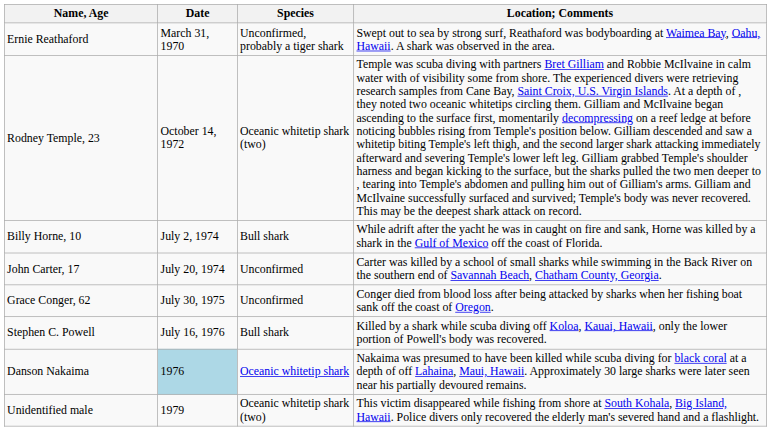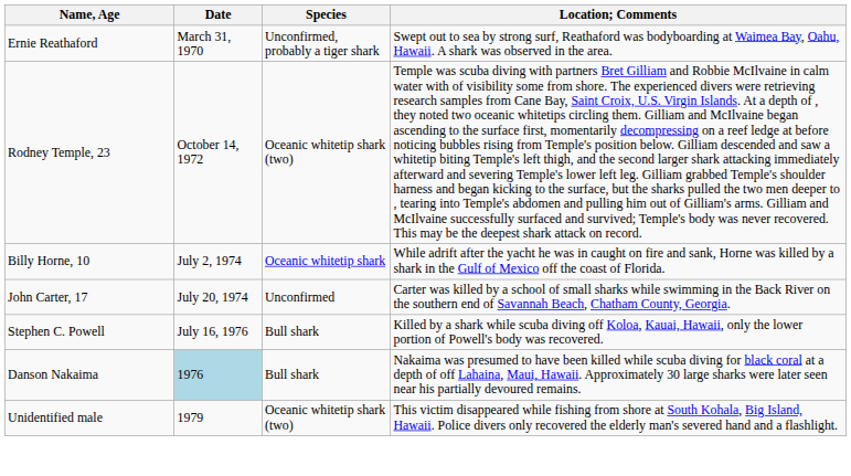 <table class="wikitable">
 <tr>
 <th width="200">Name, Age</th>
 <th width="100">Date</th>
 <th width="150">Species</th>
 <th width="550">Location; Comments</th>
 </tr>
 <tr>
 <td>Ernie Reathaford</td>
 <td>March 31, 1970</td>
 <td>Unconfirmed, probably a tiger shark</td>
 <td>Swept out to sea by strong surf, Reathaford was bodyboarding at <a href='#'>Waimea Bay</a>, <a href='#'>Oahu, Hawaii</a>. A  shark was observed in the area.</td>
 </tr>
 <tr>
 <td>Rodney Temple, 23</td>
 <td>October 14, 1972</td>
 <td>Oceanic whitetip shark (two)</td>
 <td>Temple was scuba diving with partners <a href='#'>Bret Gilliam</a> and Robbie McIlvaine in calm  water with  of visibility some  from shore. The experienced divers were retrieving research samples from Cane Bay, <a href='#'>Saint Croix, U.S. Virgin Islands</a>. At a depth of , they noted two oceanic whitetips circling them. Gilliam and McIlvaine began ascending to the surface first, momentarily <a href='#'>decompressing</a> on a reef ledge at  before noticing bubbles rising from Temple's position below. Gilliam descended and saw a  whitetip biting Temple's left thigh, and the second larger shark attacking immediately afterward and severing Temple's lower left leg. Gilliam grabbed Temple's shoulder harness and began kicking to the surface, but the sharks pulled the two men deeper to , tearing into Temple's abdomen and pulling him out of Gilliam's arms. Gilliam and McIlvaine successfully surfaced and survived; Temple's body was never recovered. This may be the deepest shark attack on record.</td>
 </tr>
 <tr>
 <td>Billy Horne, 10</td>
 <td>July 2, 1974</td>
-<td>Bull shark</td>
+<td><a href='#'>Oceanic whitetip shark</a></td>
 <td>While adrift after the yacht he was in caught on fire and sank, Horne was killed by a shark in the <a href='#'>Gulf of Mexico</a> off the coast of Florida.</td>
 </tr>
 <tr>
 <td>John Carter, 17</td>
 <td>July 20, 1974</td>
 <td>Unconfirmed</td>
 <td>Carter was killed by a school of small sharks while swimming in the Back River on the southern end of <a href='#'>Savannah Beach</a>, <a href='#'>Chatham County, Georgia</a>.</td>
-</tr>
-<tr>
-<td>Grace Conger, 62</td>
-<td>July 30, 1975</td>
-<td>Unconfirmed</td>
-<td>Conger died from blood loss after being attacked by sharks when her fishing boat sank off the coast of <a href='#'>Oregon</a>.</td>
 </tr>
 <tr>
 <td>Stephen C. Powell</td>
 <td>July 16, 1976</td>
 <td>Bull shark</td>
 <td>Killed by a shark while scuba diving off <a href='#'>Koloa</a>, <a href='#'>Kauai, Hawaii</a>, only the lower portion of Powell's body was recovered.</td>
 </tr>
 <tr>
 <td>Danson Nakaima</td>
 <td style="background: lightblue;">1976</td>
-<td><a href='#'>Oceanic whitetip shark</a></td>
+<td>Bull shark</td>
 <td>Nakaima was presumed to have been killed while scuba diving for <a href='#'>black coral</a> at a depth of  off <a href='#'>Lahaina</a>, <a href='#'>Maui, Hawaii</a>. Approximately 30 large sharks were later seen near his partially devoured remains.</td>
 </tr>
 <tr>
 <td>Unidentified male</td>
 <td>1979</td>
 <td>Oceanic whitetip shark (two)</td>
 <td>This victim disappeared while fishing from shore at <a href='#'>South Kohala</a>, <a href='#'>Big Island, Hawaii</a>. Police divers only recovered the elderly man's severed hand and a flashlight.</td>
 </tr>
 </table>
